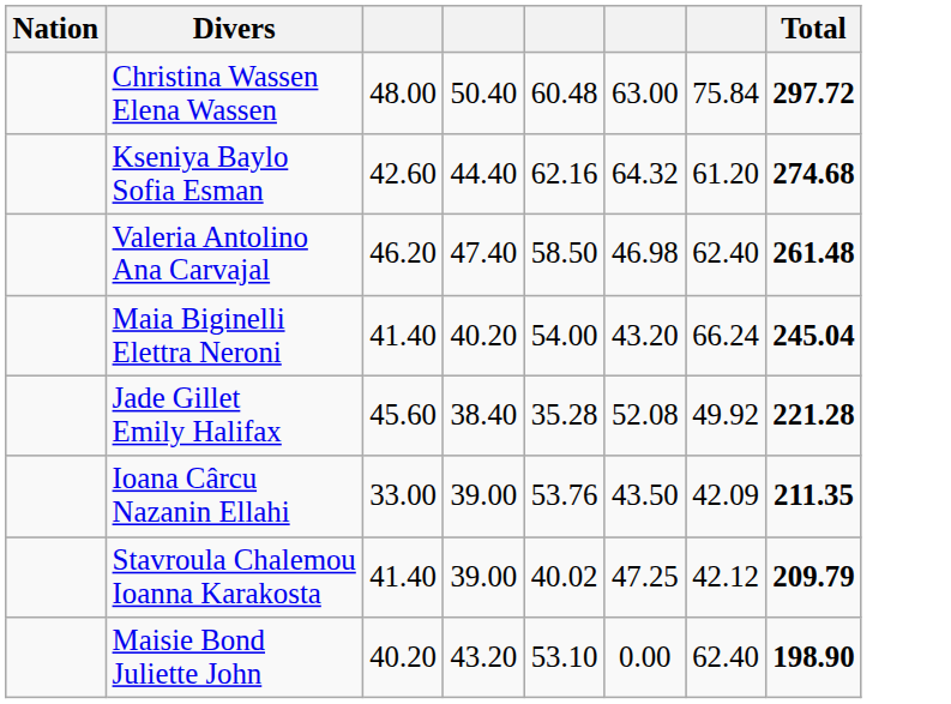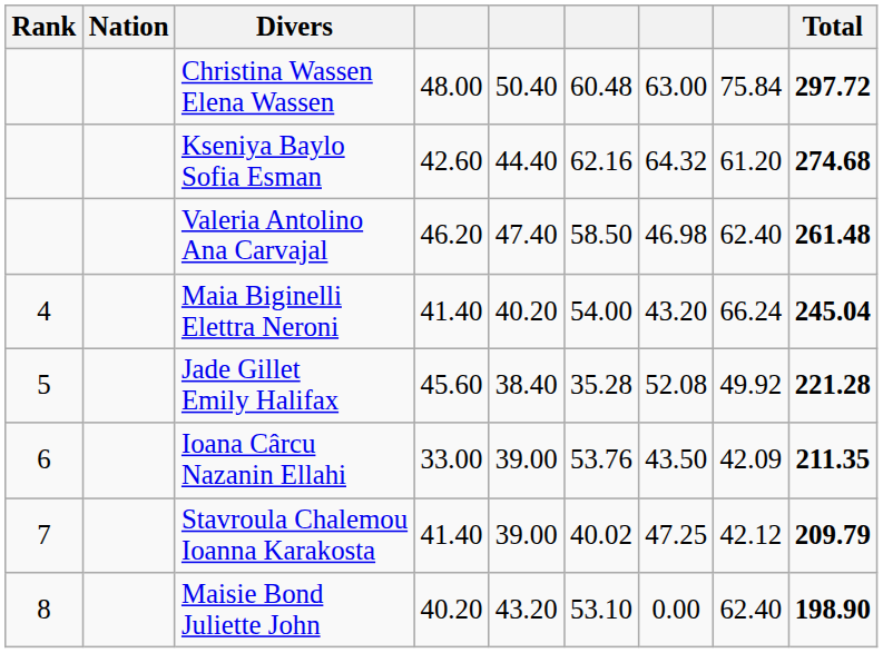 <table class="wikitable sortable" style="text-align:center">
 <tr>
+<th>Rank</th>
 <th>Nation</th>
 <th>Divers</th>
 <th></th>
 <th></th>
 <th></th>
 <th></th>
 <th></th>
 <th>Total</th>
 </tr>
 <tr>
+<td></td>
 <td align=left></td>
 <td align=left><a href='#'>Christina Wassen</a><br><a href='#'>Elena Wassen</a></td>
 <td>48.00</td>
 <td>50.40</td>
 <td>60.48</td>
 <td>63.00</td>
 <td>75.84</td>
 <td><strong>297.72</strong></td>
 </tr>
 <tr>
+<td></td>
 <td align=left></td>
 <td align=left><a href='#'>Kseniya Baylo</a><br><a href='#'>Sofia Esman</a></td>
 <td>42.60</td>
 <td>44.40</td>
 <td>62.16</td>
 <td>64.32</td>
 <td>61.20</td>
 <td><strong>274.68</strong></td>
 </tr>
 <tr>
+<td></td>
 <td align=left></td>
 <td align=left><a href='#'>Valeria Antolino</a><br><a href='#'>Ana Carvajal</a></td>
 <td>46.20</td>
 <td>47.40</td>
 <td>58.50</td>
 <td>46.98</td>
 <td>62.40</td>
 <td><strong>261.48</strong></td>
 </tr>
 <tr>
+<td>4</td>
 <td align=left></td>
 <td align=left><a href='#'>Maia Biginelli</a><br><a href='#'>Elettra Neroni</a></td>
 <td>41.40</td>
 <td>40.20</td>
 <td>54.00</td>
 <td>43.20</td>
 <td>66.24</td>
 <td><strong>245.04</strong></td>
 </tr>
 <tr>
+<td>5</td>
 <td align=left></td>
 <td align=left><a href='#'>Jade Gillet</a><br><a href='#'>Emily Halifax</a></td>
 <td>45.60</td>
 <td>38.40</td>
 <td>35.28</td>
 <td>52.08</td>
 <td>49.92</td>
 <td><strong>221.28</strong></td>
 </tr>
 <tr>
+<td>6</td>
 <td align=left></td>
 <td align=left><a href='#'>Ioana Cârcu</a><br><a href='#'>Nazanin Ellahi</a></td>
 <td>33.00</td>
 <td>39.00</td>
 <td>53.76</td>
 <td>43.50</td>
 <td>42.09</td>
 <td><strong>211.35</strong></td>
 </tr>
 <tr>
+<td>7</td>
 <td align=left></td>
 <td align=left><a href='#'>Stavroula Chalemou</a><br><a href='#'>Ioanna Karakosta</a></td>
 <td>41.40</td>
 <td>39.00</td>
 <td>40.02</td>
 <td>47.25</td>
 <td>42.12</td>
 <td><strong>209.79</strong></td>
 </tr>
 <tr>
+<td>8</td>
 <td align=left></td>
 <td align=left><a href='#'>Maisie Bond</a><br><a href='#'>Juliette John</a></td>
 <td>40.20</td>
 <td>43.20</td>
 <td>53.10</td>
 <td>0.00</td>
 <td>62.40</td>
 <td><strong>198.90</strong></td>
 </tr>
 </table>
